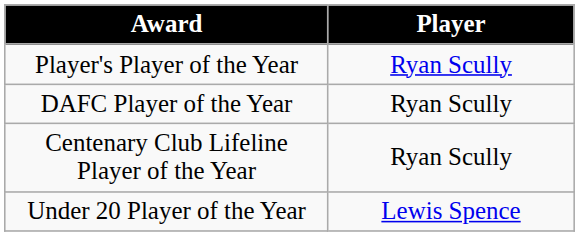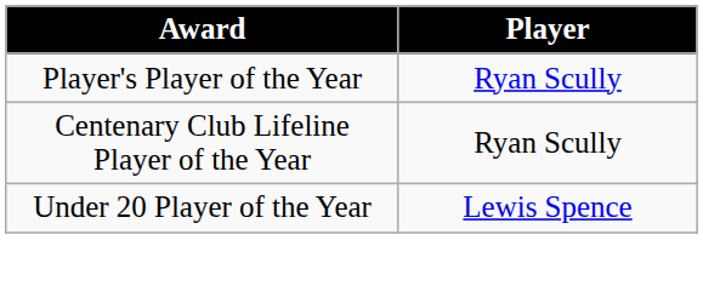 <table class="wikitable" style="text-align:center">
 <tr>
 <th style="background:#000000; color:#FFFFFF;">Award</th>
 <th style="background:#000000; color:#FFFFFF;">Player</th>
 </tr>
 <tr>
 <td style="width:200px;">Player's Player of the Year</td>
 <td style="width:150px;"> <a href='#'>Ryan Scully</a></td>
 </tr>
 <tr>
-<td style="width:200px;">DAFC Player of the Year</td>
-<td style="width:150px;"> Ryan Scully</td>
-</tr>
-<tr>
 <td style="width:200px;">Centenary Club Lifeline Player of the Year</td>
 <td style="width:150px;"> Ryan Scully</td>
 </tr>
 <tr>
 <td style="width:200px;">Under 20 Player of the Year</td>
 <td style="width:150px;"> <a href='#'>Lewis Spence</a></td>
 </tr>
 </table>
